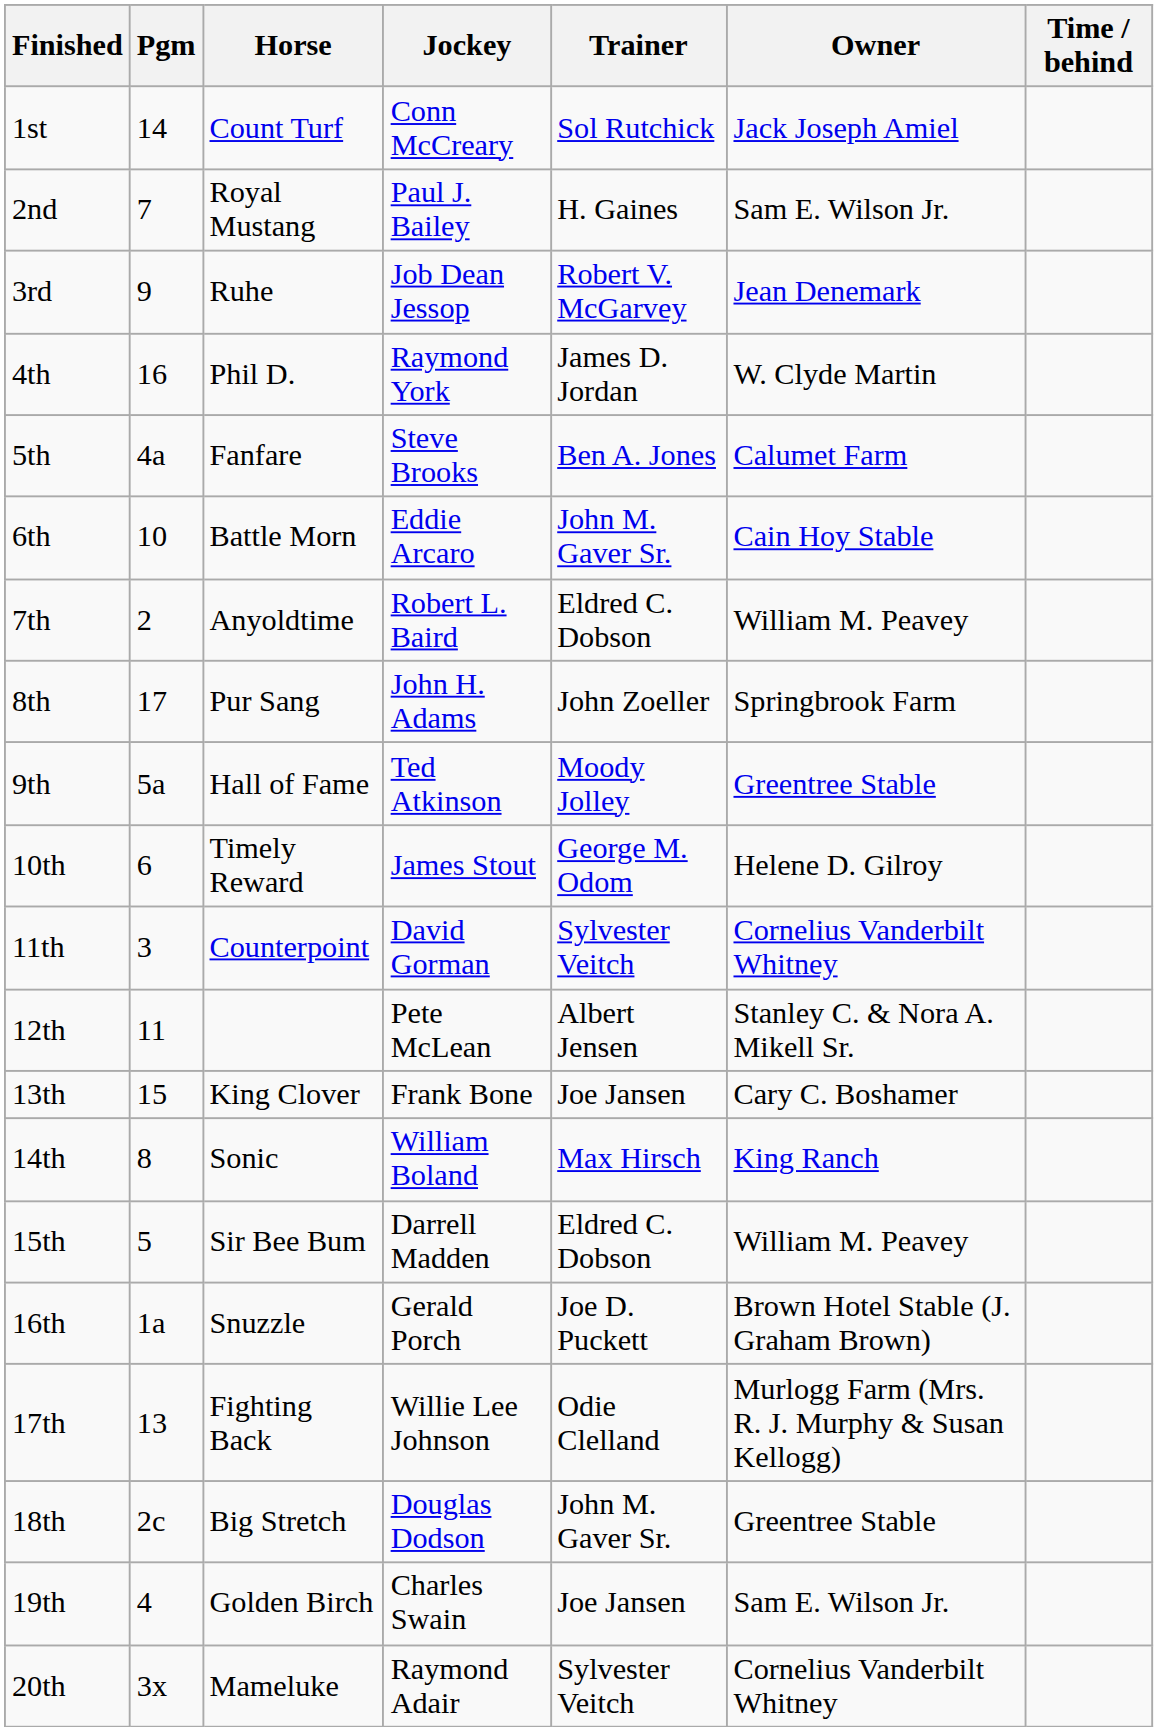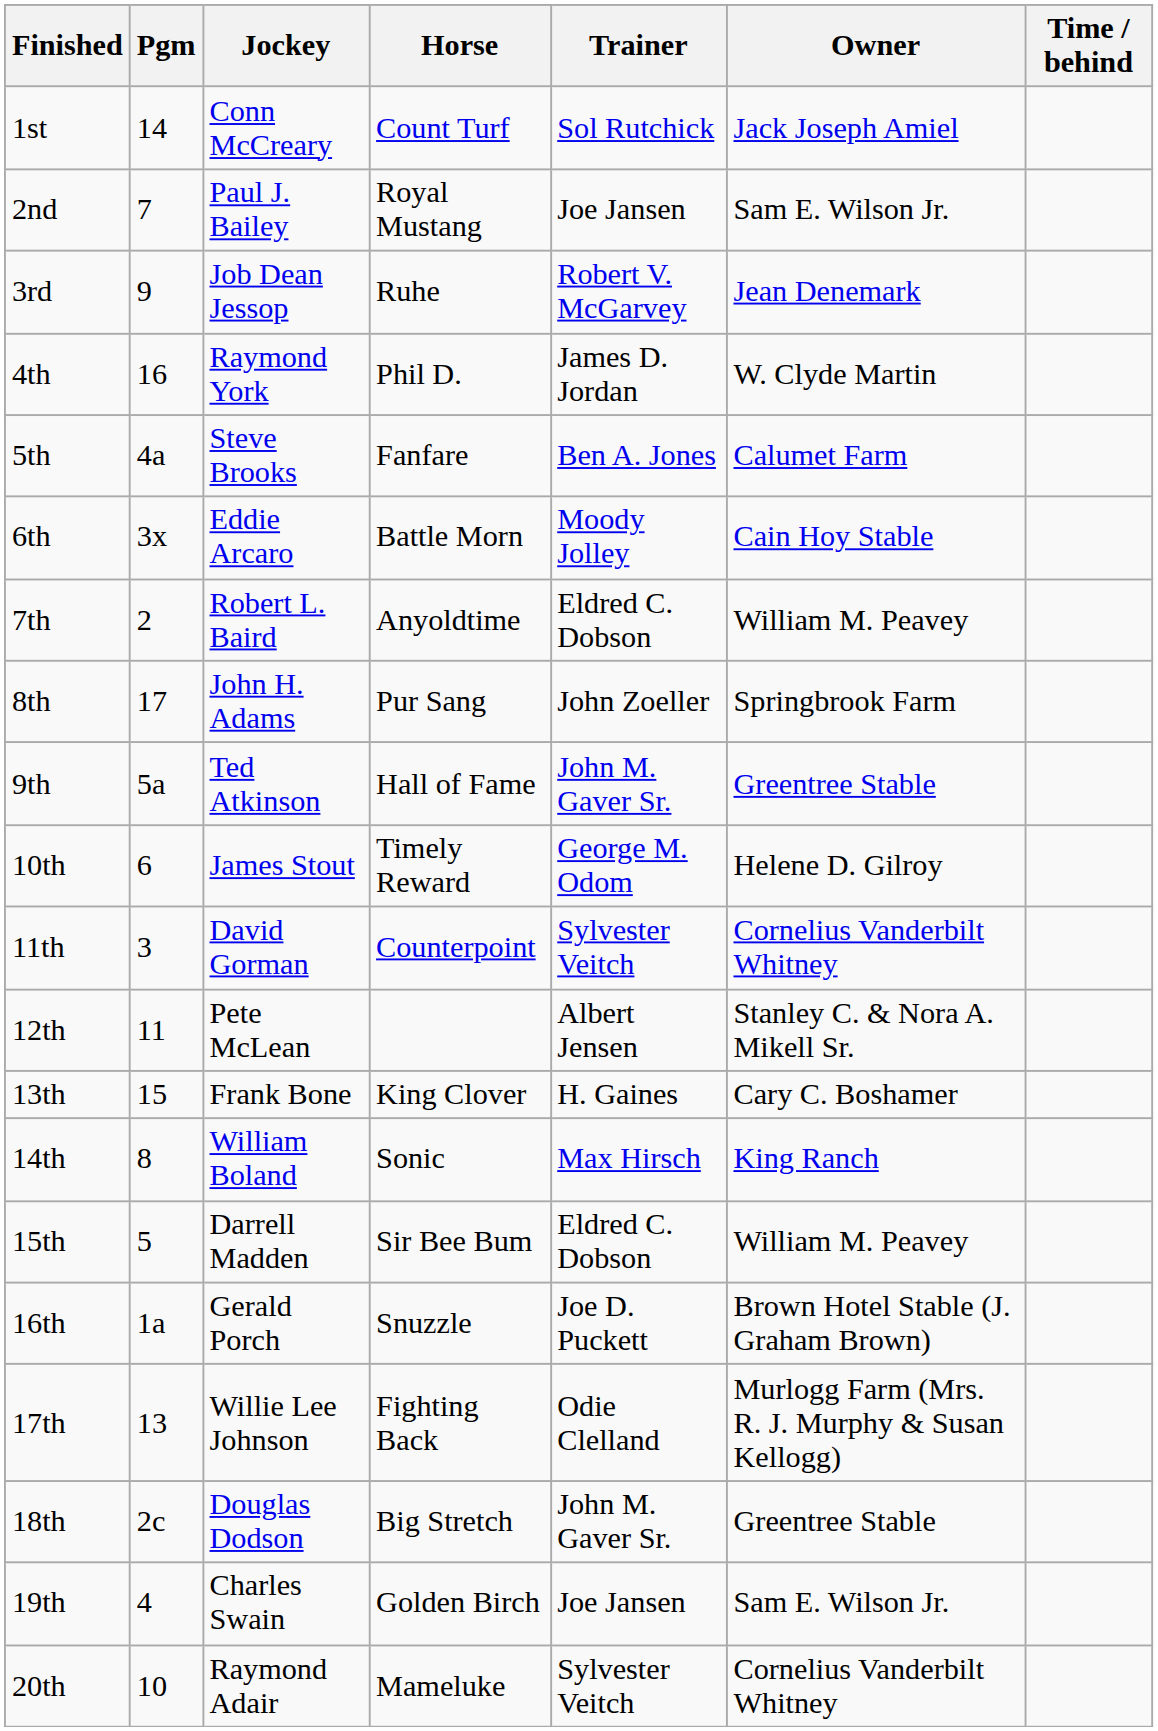 <table class="wikitable">
 <tr>
 <th>Finished</th>
 <th>Pgm</th>
+<th>Jockey</th>
 <th>Horse</th>
-<th>Jockey</th>
 <th>Trainer</th>
 <th>Owner</th>
 <th>Time / behind</th>
 </tr>
 <tr>
 <td>1st</td>
 <td>14</td>
+<td><a href='#'>Conn McCreary</a></td>
 <td><a href='#'>Count Turf</a></td>
-<td><a href='#'>Conn McCreary</a></td>
 <td><a href='#'>Sol Rutchick</a></td>
 <td><a href='#'>Jack Joseph Amiel</a></td>
 <td></td>
 </tr>
 <tr>
 <td>2nd</td>
 <td>7</td>
+<td><a href='#'>Paul J. Bailey</a></td>
 <td>Royal Mustang</td>
-<td><a href='#'>Paul J. Bailey</a></td>
-<td> H. Gaines</td>
+<td>Joe Jansen</td>
 <td>Sam E. Wilson Jr.</td>
 <td></td>
 </tr>
 <tr>
 <td>3rd</td>
 <td>9</td>
+<td><a href='#'>Job Dean Jessop</a></td>
 <td>Ruhe</td>
-<td><a href='#'>Job Dean Jessop</a></td>
 <td><a href='#'>Robert V. McGarvey</a></td>
 <td><a href='#'>Jean Denemark</a></td>
 <td></td>
 </tr>
 <tr>
 <td>4th</td>
 <td>16</td>
+<td><a href='#'>Raymond York</a></td>
 <td>Phil D.</td>
-<td><a href='#'>Raymond York</a></td>
 <td>James D. Jordan</td>
 <td>W. Clyde Martin</td>
 <td></td>
 </tr>
 <tr>
 <td>5th</td>
 <td>4a</td>
+<td><a href='#'>Steve Brooks</a></td>
 <td>Fanfare</td>
-<td><a href='#'>Steve Brooks</a></td>
 <td><a href='#'>Ben A. Jones</a></td>
 <td><a href='#'>Calumet Farm</a></td>
 <td></td>
 </tr>
 <tr>
 <td>6th</td>
-<td>10</td>
+<td>3x</td>
+<td><a href='#'>Eddie Arcaro</a></td>
 <td>Battle Morn</td>
-<td><a href='#'>Eddie Arcaro</a></td>
-<td><a href='#'>John M. Gaver Sr.</a></td>
+<td><a href='#'>Moody Jolley</a></td>
 <td><a href='#'>Cain Hoy Stable</a></td>
 <td></td>
 </tr>
 <tr>
 <td>7th</td>
 <td>2</td>
+<td><a href='#'>Robert L. Baird</a></td>
 <td>Anyoldtime</td>
-<td><a href='#'>Robert L. Baird</a></td>
 <td>Eldred C. Dobson</td>
 <td>William M. Peavey</td>
 <td></td>
 </tr>
 <tr>
 <td>8th</td>
 <td>17</td>
+<td><a href='#'>John H. Adams</a></td>
 <td>Pur Sang</td>
-<td><a href='#'>John H. Adams</a></td>
 <td>John Zoeller</td>
 <td>Springbrook Farm</td>
 <td></td>
 </tr>
 <tr>
 <td>9th</td>
 <td>5a</td>
+<td><a href='#'>Ted Atkinson</a></td>
 <td>Hall of Fame</td>
-<td><a href='#'>Ted Atkinson</a></td>
-<td><a href='#'>Moody Jolley</a></td>
+<td><a href='#'>John M. Gaver Sr.</a></td>
 <td><a href='#'>Greentree Stable</a></td>
 <td></td>
 </tr>
 <tr>
 <td>10th</td>
 <td>6</td>
+<td><a href='#'>James Stout</a></td>
 <td>Timely Reward</td>
-<td><a href='#'>James Stout</a></td>
 <td><a href='#'>George M. Odom</a></td>
 <td>Helene D. Gilroy</td>
 <td></td>
 </tr>
 <tr>
 <td>11th</td>
 <td>3</td>
+<td><a href='#'>David Gorman</a></td>
 <td><a href='#'>Counterpoint</a></td>
-<td><a href='#'>David Gorman</a></td>
 <td><a href='#'>Sylvester Veitch</a></td>
 <td><a href='#'>Cornelius Vanderbilt Whitney</a></td>
 <td></td>
 </tr>
 <tr>
 <td>12th</td>
 <td>11</td>
+<td>Pete McLean</td>
 <td></td>
-<td>Pete McLean</td>
 <td>Albert Jensen</td>
 <td>Stanley C. & Nora A. Mikell Sr.</td>
 <td></td>
 </tr>
 <tr>
 <td>13th</td>
 <td>15</td>
+<td>Frank Bone</td>
 <td>King Clover</td>
-<td>Frank Bone</td>
-<td>Joe Jansen</td>
+<td> H. Gaines</td>
 <td>Cary C. Boshamer</td>
 <td></td>
 </tr>
 <tr>
 <td>14th</td>
 <td>8</td>
+<td><a href='#'>William Boland</a></td>
 <td>Sonic</td>
-<td><a href='#'>William Boland</a></td>
 <td><a href='#'>Max Hirsch</a></td>
 <td><a href='#'>King Ranch</a></td>
 <td></td>
 </tr>
 <tr>
 <td>15th</td>
 <td>5</td>
+<td>Darrell Madden</td>
 <td>Sir Bee Bum</td>
-<td>Darrell Madden</td>
 <td>Eldred C. Dobson</td>
 <td>William M. Peavey</td>
 <td></td>
 </tr>
 <tr>
 <td>16th</td>
 <td>1a</td>
+<td>Gerald Porch</td>
 <td>Snuzzle</td>
-<td>Gerald Porch</td>
 <td>Joe D. Puckett</td>
 <td>Brown Hotel Stable (J. Graham Brown)</td>
 <td></td>
 </tr>
 <tr>
 <td>17th</td>
 <td>13</td>
+<td>Willie Lee Johnson</td>
 <td>Fighting Back</td>
-<td>Willie Lee Johnson</td>
 <td>Odie Clelland</td>
 <td>Murlogg Farm (Mrs. R. J. Murphy & Susan Kellogg)</td>
 <td></td>
 </tr>
 <tr>
 <td>18th</td>
 <td>2c</td>
+<td><a href='#'>Douglas Dodson</a></td>
 <td>Big Stretch</td>
-<td><a href='#'>Douglas Dodson</a></td>
 <td>John M. Gaver Sr.</td>
 <td>Greentree Stable</td>
 <td></td>
 </tr>
 <tr>
 <td>19th</td>
 <td>4</td>
+<td>Charles Swain</td>
 <td>Golden Birch</td>
-<td>Charles Swain</td>
 <td>Joe Jansen</td>
 <td>Sam E. Wilson Jr.</td>
 <td></td>
 </tr>
 <tr>
 <td>20th</td>
-<td>3x</td>
+<td>10</td>
+<td>Raymond Adair</td>
 <td>Mameluke</td>
-<td>Raymond Adair</td>
 <td>Sylvester Veitch</td>
 <td>Cornelius Vanderbilt Whitney</td>
 <td></td>
 </tr>
 </table>
